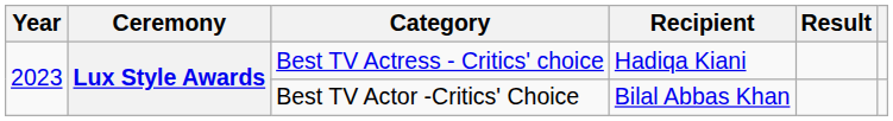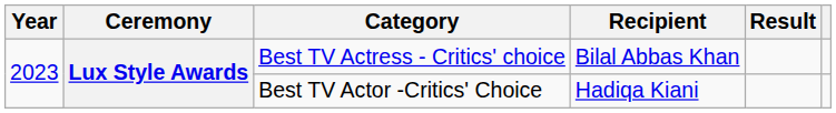 <table class="wikitable plainrowheaders">
 <tr>
 <th>Year</th>
 <th>Ceremony</th>
 <th>Category</th>
 <th>Recipient</th>
 <th>Result</th>
 <th></th>
 </tr>
 <tr>
 <td rowspan="2"><a href='#'>2023</a></td>
 <th scope="row" rowspan="7"><a href='#'>Lux Style Awards</a></th>
 <td><a href='#'>Best TV Actress - Critics' choice</a></td>
-<td><a href='#'>Hadiqa Kiani</a></td>
+<td><a href='#'>Bilal Abbas Khan</a></td>
 <td></td>
 <td></td>
 </tr>
 <tr>
 <td>Best TV Actor -Critics' Choice</td>
-<td><a href='#'>Bilal Abbas Khan</a></td>
+<td><a href='#'>Hadiqa Kiani</a></td>
 <td></td>
 <td></td>
 </tr>
 </table>
